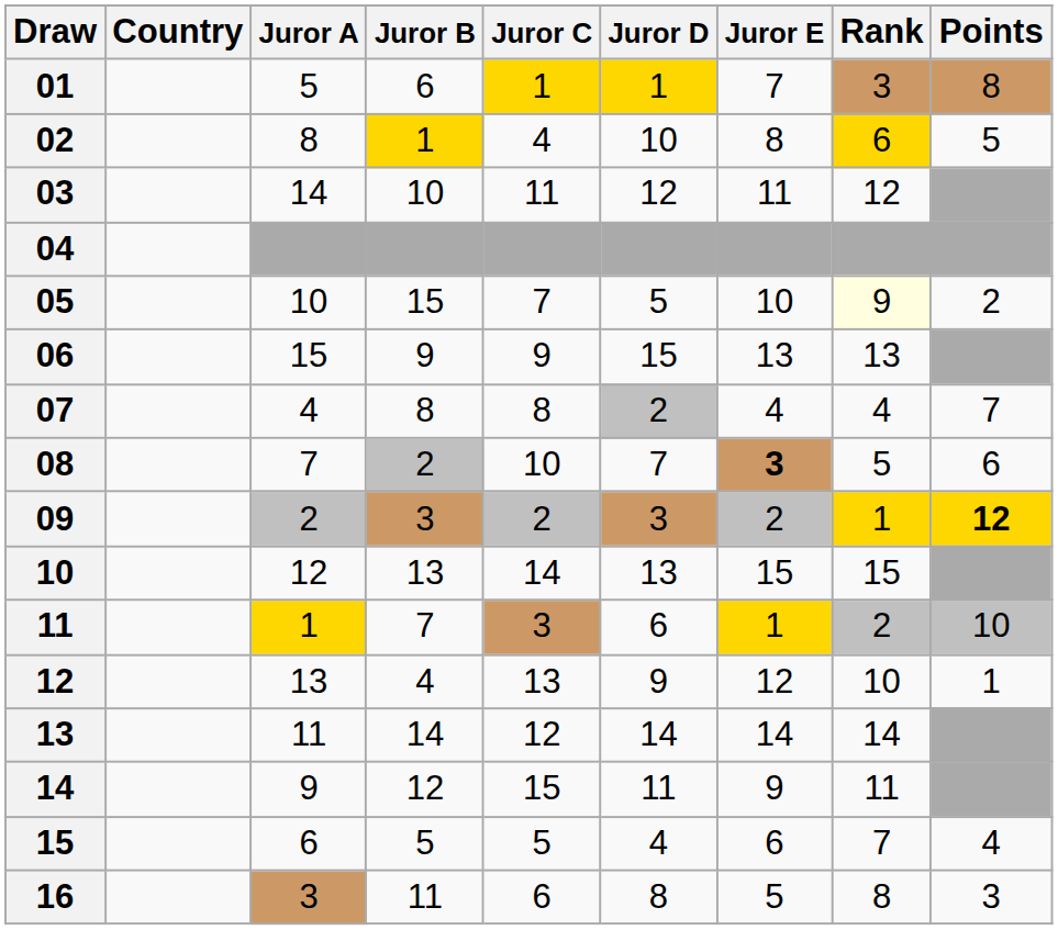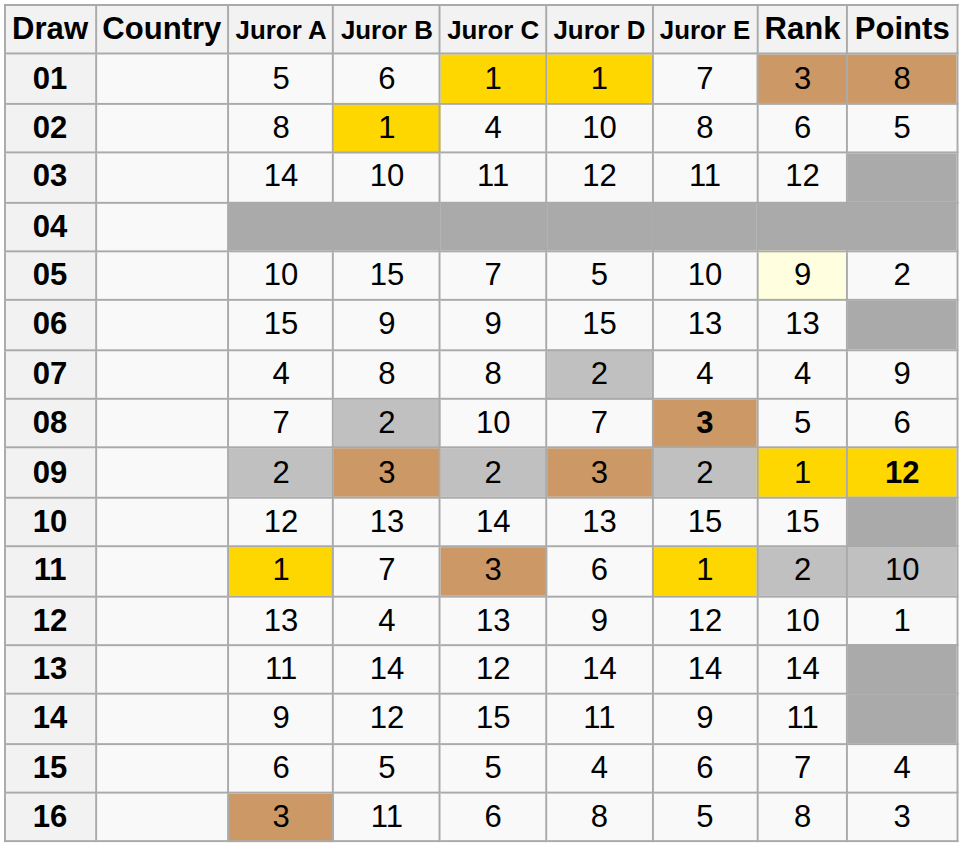 <table class="sortable wikitable collapsible plainrowheaders" style="text-align:center;">
 <tr>
 </tr>
 <tr>
 <th scope="col">Draw</th>
 <th scope="col">Country</th>
 <th scope="col"><small>Juror A</small></th>
 <th scope="col"><small>Juror B</small></th>
 <th scope="col"><small>Juror C</small></th>
 <th scope="col"><small>Juror D</small></th>
 <th scope="col"><small>Juror E</small></th>
 <th scope="col">Rank</th>
 <th scope="col">Points</th>
 </tr>
 <tr>
 <th scope="row" style="text-align:center;">01</th>
 <td style="text-align:left;"></td>
 <td>5</td>
 <td>6</td>
 <td style="background:gold;">1</td>
 <td style="background:gold;">1</td>
 <td>7</td>
 <td style="background:#CC9966;">3</td>
 <td style="background:#CC9966;">8</td>
 </tr>
 <tr>
 <th scope="row" style="text-align:center;">02</th>
 <td style="text-align:left;"></td>
 <td>8</td>
 <td style="background:gold;">1</td>
 <td>4</td>
 <td>10</td>
 <td>8</td>
-<td style="background: gold;">6</td>
+<td>6</td>
 <td>5</td>
 </tr>
 <tr>
 <th scope="row" style="text-align:center;">03</th>
 <td style="text-align:left;"></td>
 <td>14</td>
 <td>10</td>
 <td>11</td>
 <td>12</td>
 <td>11</td>
 <td>12</td>
 <td style="background:#AAAAAA;"></td>
 </tr>
 <tr class="sortbottom">
 <th scope="row" style="text-align:center;">04</th>
 <td style="text-align:left;"></td>
 <td style="background:#AAAAAA;"></td>
 <td style="background:#AAAAAA;"></td>
 <td style="background:#AAAAAA;"></td>
 <td style="background:#AAAAAA;"></td>
 <td style="background:#AAAAAA;"></td>
 <td style="background:#AAAAAA;"></td>
 <td style="background:#AAAAAA;"></td>
 </tr>
 <tr>
 <th scope="row" style="text-align:center;">05</th>
 <td style="text-align:left;"></td>
 <td>10</td>
 <td>15</td>
 <td>7</td>
 <td>5</td>
 <td>10</td>
 <td style="background: lightyellow;">9</td>
 <td>2</td>
 </tr>
 <tr>
 <th scope="row" style="text-align:center;">06</th>
 <td style="text-align:left;"></td>
 <td>15</td>
 <td>9</td>
 <td>9</td>
 <td>15</td>
 <td>13</td>
 <td>13</td>
 <td style="background:#AAAAAA;"></td>
 </tr>
 <tr>
 <th scope="row" style="text-align:center;">07</th>
 <td style="text-align:left;"></td>
 <td>4</td>
 <td>8</td>
 <td>8</td>
 <td style="background:silver;">2</td>
 <td>4</td>
 <td>4</td>
-<td>7</td>
+<td>9</td>
 </tr>
 <tr>
 <th scope="row" style="text-align:center;">08</th>
 <td style="text-align:left;"></td>
 <td>7</td>
 <td style="background:silver;">2</td>
 <td>10</td>
 <td>7</td>
 <td style="background:#CC9966;"><strong>3</strong></td>
 <td>5</td>
 <td>6</td>
 </tr>
 <tr>
 <th scope="row" style="text-align:center;">09</th>
 <td style="text-align:left;"></td>
 <td style="background:silver;">2</td>
 <td style="background:#CC9966;">3</td>
 <td style="background:silver;">2</td>
 <td style="background:#CC9966;">3</td>
 <td style="background:silver;">2</td>
 <td style="background:gold;">1</td>
 <td style="background:gold;"><strong>12</strong></td>
 </tr>
 <tr>
 <th scope="row" style="text-align:center;">10</th>
 <td style="text-align:left;"></td>
 <td>12</td>
 <td>13</td>
 <td>14</td>
 <td>13</td>
 <td>15</td>
 <td>15</td>
 <td style="background:#AAAAAA;"></td>
 </tr>
 <tr>
 <th scope="row" style="text-align:center;">11</th>
 <td style="text-align:left;"></td>
 <td style="background:gold;">1</td>
 <td>7</td>
 <td style="background:#CC9966;">3</td>
 <td>6</td>
 <td style="background:gold;">1</td>
 <td style="background:silver;">2</td>
 <td style="background:silver;">10</td>
 </tr>
 <tr>
 <th scope="row" style="text-align:center;">12</th>
 <td style="text-align:left;"></td>
 <td>13</td>
 <td>4</td>
 <td>13</td>
 <td>9</td>
 <td>12</td>
 <td>10</td>
 <td>1</td>
 </tr>
 <tr>
 <th scope="row" style="text-align:center;">13</th>
 <td style="text-align:left;"></td>
 <td>11</td>
 <td>14</td>
 <td>12</td>
 <td>14</td>
 <td>14</td>
 <td>14</td>
 <td style="background:#AAAAAA;"></td>
 </tr>
 <tr>
 <th scope="row" style="text-align:center;">14</th>
 <td style="text-align:left;"></td>
 <td>9</td>
 <td>12</td>
 <td>15</td>
 <td>11</td>
 <td>9</td>
 <td>11</td>
 <td style="background:#AAAAAA;"></td>
 </tr>
 <tr>
 <th scope="row" style="text-align:center;">15</th>
 <td style="text-align:left;"></td>
 <td>6</td>
 <td>5</td>
 <td>5</td>
 <td>4</td>
 <td>6</td>
 <td>7</td>
 <td>4</td>
 </tr>
 <tr>
 <th scope="row" style="text-align:center;">16</th>
 <td style="text-align:left;"></td>
 <td style="background:#CC9966;">3</td>
 <td>11</td>
 <td>6</td>
 <td>8</td>
 <td>5</td>
 <td>8</td>
 <td>3</td>
 </tr>
 </table>
